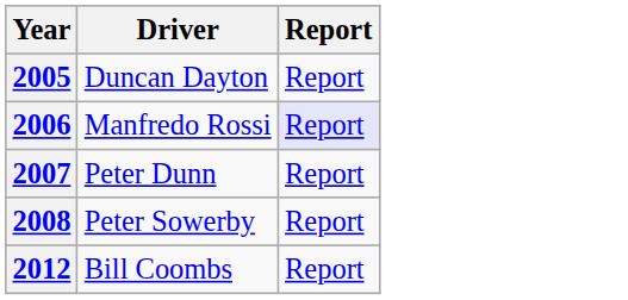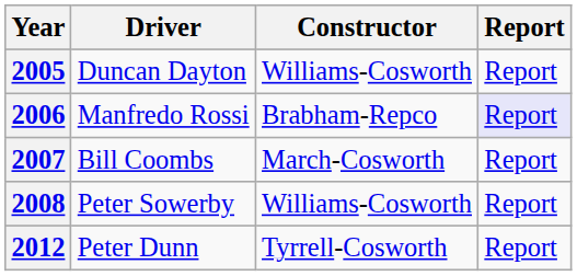 <table class="wikitable" style="font-size: 95%;">
 <tr>
 <th>Year</th>
 <th>Driver</th>
+<th>Constructor</th>
 <th>Report</th>
 </tr>
 <tr>
 <th><a href='#'>2005</a></th>
 <td><a href='#'>Duncan Dayton</a></td>
+<td><a href='#'>Williams</a>-<a href='#'>Cosworth</a></td>
 <td><a href='#'>Report</a></td>
 </tr>
 <tr>
 <th><a href='#'>2006</a></th>
 <td><a href='#'>Manfredo Rossi</a></td>
+<td><a href='#'>Brabham</a>-<a href='#'>Repco</a></td>
 <td style="background: lavender;"><a href='#'>Report</a></td>
 </tr>
 <tr>
 <th><a href='#'>2007</a></th>
-<td><a href='#'>Peter Dunn</a></td>
+<td><a href='#'>Bill Coombs</a></td>
+<td><a href='#'>March</a>-<a href='#'>Cosworth</a></td>
 <td><a href='#'>Report</a></td>
 </tr>
 <tr>
 <th><a href='#'>2008</a></th>
 <td><a href='#'>Peter Sowerby</a></td>
+<td><a href='#'>Williams</a>-<a href='#'>Cosworth</a></td>
 <td><a href='#'>Report</a></td>
 </tr>
 <tr>
 <th><a href='#'>2012</a></th>
-<td><a href='#'>Bill Coombs</a></td>
+<td><a href='#'>Peter Dunn</a></td>
+<td><a href='#'>Tyrrell</a>-<a href='#'>Cosworth</a></td>
 <td><a href='#'>Report</a></td>
 </tr>
 </table>
